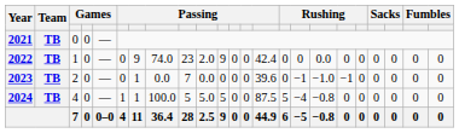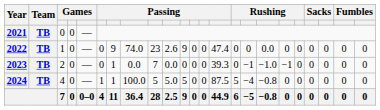 <table class="wikitable" style="text-align:center;">
 <tr>
 <th rowspan="2">Year</th>
 <th rowspan="2">Team</th>
 <th colspan="3">Games</th>
 <th colspan="9">Passing</th>
 <th colspan="5">Rushing</th>
 <th colspan="2">Sacks</th>
 <th colspan="2">Fumbles</th>
 </tr>
 <tr>
 <th></th>
 <th></th>
 <th></th>
 <th></th>
 <th></th>
 <th></th>
 <th></th>
 <th></th>
 <th></th>
 <th></th>
 <th></th>
 <th></th>
 <th></th>
 <th></th>
 <th></th>
 <th></th>
 <th></th>
 <th></th>
 <th></th>
 <th></th>
 <th></th>
 </tr>
 <tr>
 <th><a href='#'>2021</a></th>
 <th><a href='#'>TB</a></th>
 <td>0</td>
 <td>0</td>
 <td>—</td>
 <td rowspan="1" colspan="18"></td>
 </tr>
 <tr>
 <th><a href='#'>2022</a></th>
 <th><a href='#'>TB</a></th>
 <td>1</td>
 <td>0</td>
 <td>—</td>
 <td>0</td>
 <td>9</td>
 <td>74.0</td>
 <td>23</td>
-<td>2.0</td>
+<td>2.6</td>
 <td>9</td>
 <td>0</td>
 <td>0</td>
-<td>42.4</td>
+<td>47.4</td>
 <td>0</td>
 <td>0</td>
 <td>0.0</td>
 <td>0</td>
 <td>0</td>
 <td>0</td>
 <td>0</td>
 <td>0</td>
 <td>0</td>
 </tr>
 <tr>
 <th><a href='#'>2023</a></th>
 <th><a href='#'>TB</a></th>
 <td>2</td>
 <td>0</td>
 <td>—</td>
 <td>0</td>
 <td>1</td>
 <td>0.0</td>
 <td>7</td>
 <td>0.0</td>
 <td>0</td>
 <td>0</td>
 <td>0</td>
-<td>39.6</td>
+<td>39.3</td>
 <td>0</td>
 <td>−1</td>
 <td>−1.0</td>
 <td>−1</td>
 <td>0</td>
 <td>0</td>
 <td>0</td>
 <td>0</td>
 <td>0</td>
 </tr>
 <tr>
 <th><a href='#'>2024</a></th>
 <th><a href='#'>TB</a></th>
 <td>4</td>
 <td>0</td>
 <td>—</td>
 <td>1</td>
 <td>1</td>
 <td>100.0</td>
 <td>5</td>
 <td>5.0</td>
 <td>5</td>
 <td>0</td>
 <td>0</td>
 <td>87.5</td>
 <td>5</td>
 <td>−4</td>
 <td>−0.8</td>
 <td>0</td>
 <td>0</td>
 <td>0</td>
 <td>0</td>
 <td>0</td>
 <td>0</td>
 </tr>
 <tr>
 <th colspan="2"></th>
 <th>7</th>
 <th>0</th>
 <th>0–0</th>
 <th>4</th>
 <th>11</th>
 <th>36.4</th>
 <th>28</th>
 <th>2.5</th>
 <th>9</th>
 <th>0</th>
 <th>0</th>
 <th>44.9</th>
 <th>6</th>
 <th>−5</th>
 <th>−0.8</th>
 <th>0</th>
 <th>0</th>
 <th>0</th>
 <th>0</th>
 <th>0</th>
 <th>0</th>
 </tr>
 </table>
